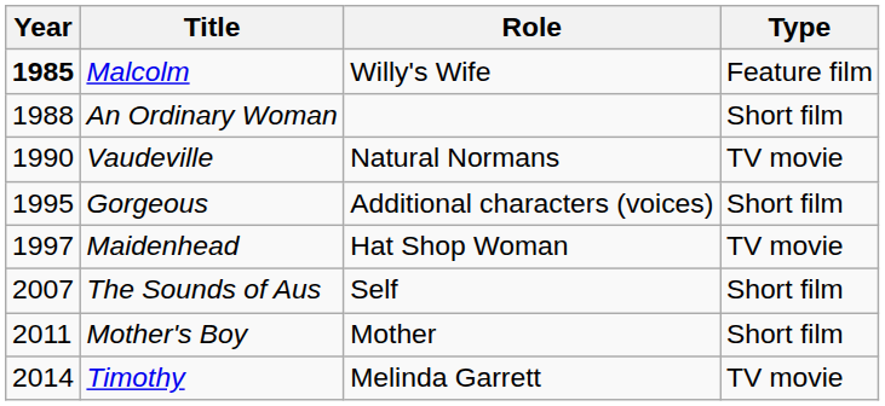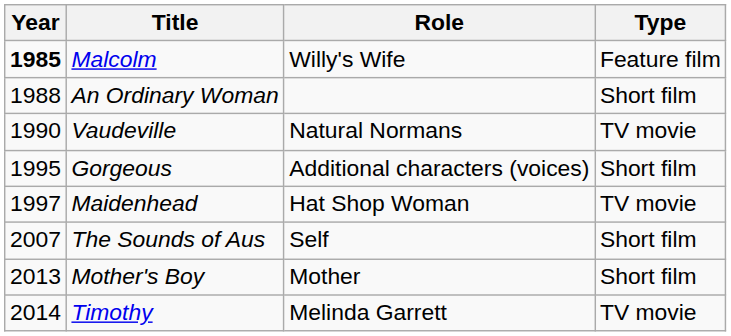 <table class="wikitable">
 <tr>
 <th>Year</th>
 <th>Title</th>
 <th>Role</th>
 <th>Type</th>
 </tr>
 <tr>
 <td><strong>1985</strong></td>
 <td><em><a href='#'>Malcolm</a></em></td>
 <td>Willy's Wife</td>
 <td>Feature film</td>
 </tr>
 <tr>
 <td>1988</td>
 <td><em>An Ordinary Woman</em></td>
 <td></td>
 <td>Short film</td>
 </tr>
 <tr>
 <td>1990</td>
 <td><em>Vaudeville</em></td>
 <td>Natural Normans</td>
 <td>TV movie</td>
 </tr>
 <tr>
 <td>1995</td>
 <td><em>Gorgeous</em></td>
 <td>Additional characters (voices)</td>
 <td>Short film</td>
 </tr>
 <tr>
 <td>1997</td>
 <td><em>Maidenhead</em></td>
 <td>Hat Shop Woman</td>
 <td>TV movie</td>
 </tr>
 <tr>
 <td>2007</td>
 <td><em>The Sounds of Aus</em></td>
 <td>Self</td>
 <td>Short film</td>
 </tr>
 <tr>
-<td>2011</td>
+<td>2013</td>
 <td><em>Mother's Boy</em></td>
 <td>Mother</td>
 <td>Short film</td>
 </tr>
 <tr>
 <td>2014</td>
 <td><em><a href='#'>Timothy</a></em></td>
 <td>Melinda Garrett</td>
 <td>TV movie</td>
 </tr>
 </table>
